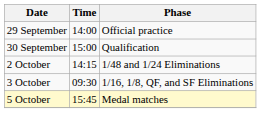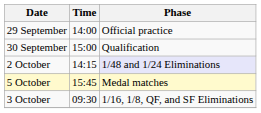 <table class=wikitable>
 <tr>
 <th>Date</th>
 <th>Time</th>
 <th>Phase</th>
 </tr>
 <tr>
 <td>29 September</td>
 <td>14:00</td>
 <td>Official practice</td>
 </tr>
 <tr>
 <td>30 September</td>
 <td>15:00</td>
 <td>Qualification</td>
 </tr>
 <tr>
 <td>2 October</td>
 <td>14:15</td>
-<td>1/48 and 1/24 Eliminations</td>
-</tr>
-<tr>
-<td>3 October</td>
-<td>09:30</td>
-<td>1/16, 1/8, QF, and SF Eliminations</td>
+<td style="background: lavender;">1/48 and 1/24 Eliminations</td>
 </tr>
 <tr style=background:lemonchiffon>
 <td>5 October</td>
 <td>15:45</td>
 <td>Medal matches</td>
 </tr>
 <tr>
+<td>3 October</td>
+<td>09:30</td>
+<td>1/16, 1/8, QF, and SF Eliminations</td>
+</tr>
+<tr>
 </tr>
 </table>
